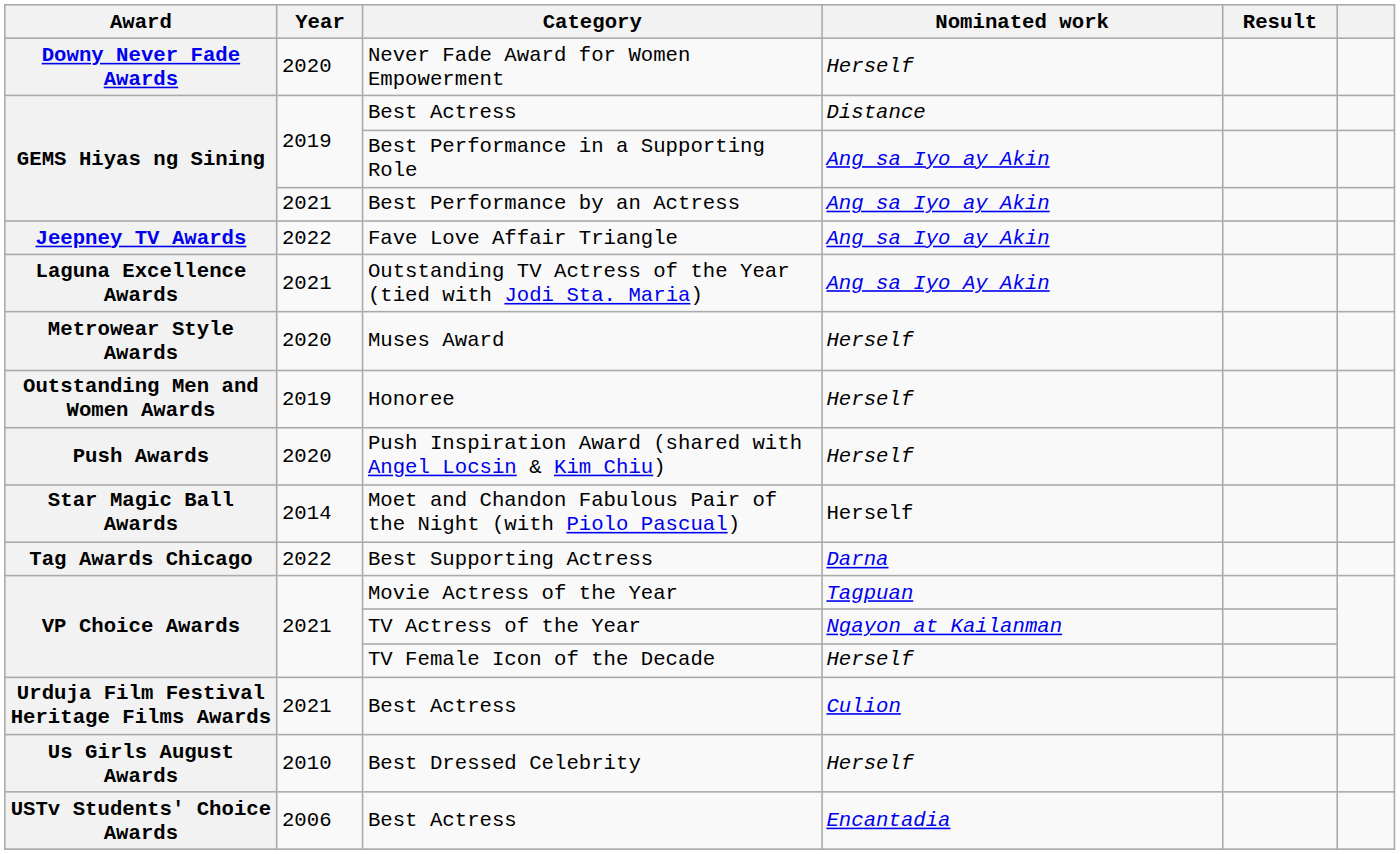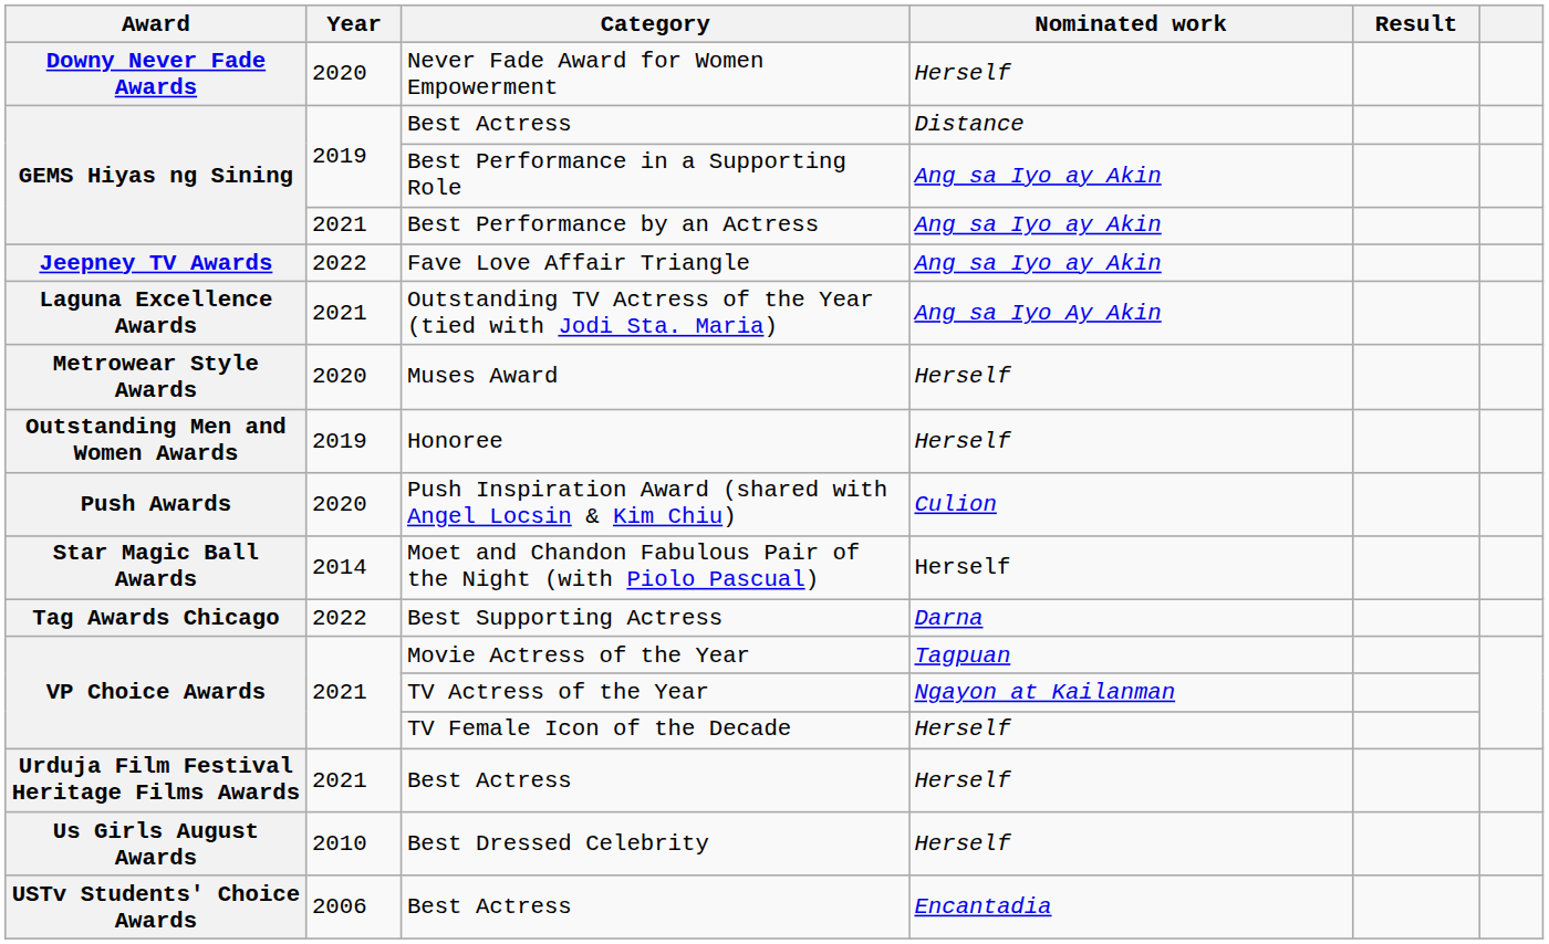 <table class="wikitable sortable plainrowheaders" style="width:99%;">
 <tr>
 <th scope="col" style="width:19%;">Award</th>
 <th scope="col" style="width:6%;">Year</th>
 <th scope="col" style="width:32%;">Category</th>
 <th scope="col" style="width:28%;">Nominated work</th>
 <th scope="col" style="width:8%;">Result</th>
 <th scope="col" style="width:4%;" class="unsortable"></th>
 </tr>
 <tr>
 <th scope="rowgroup"><a href='#'>Downy Never Fade Awards</a></th>
 <td>2020</td>
 <td>Never Fade Award for Women Empowerment</td>
 <td><em>Herself</em></td>
 <td></td>
 <td></td>
 </tr>
 <tr>
 <th scope="rowgroup" rowspan="3">GEMS Hiyas ng Sining</th>
 <td rowspan="2">2019</td>
 <td>Best Actress</td>
 <td><em>Distance</em></td>
 <td></td>
 <td></td>
 </tr>
 <tr>
 <td>Best Performance in a Supporting Role</td>
 <td><em><a href='#'>Ang sa Iyo ay Akin</a></em></td>
 <td></td>
 <td></td>
 </tr>
 <tr>
 <td>2021</td>
 <td>Best Performance by an Actress</td>
 <td><em><a href='#'>Ang sa Iyo ay Akin</a></em></td>
 <td></td>
 <td></td>
 </tr>
 <tr>
 <th scope="rowgroup"><a href='#'>Jeepney TV Awards</a></th>
 <td>2022</td>
 <td>Fave Love Affair Triangle</td>
 <td><em><a href='#'>Ang sa Iyo ay Akin</a></em></td>
 <td></td>
 <td></td>
 </tr>
 <tr>
 <th scope="rowgroup">Laguna Excellence Awards</th>
 <td>2021</td>
 <td>Outstanding TV Actress of the Year (tied with <a href='#'>Jodi Sta. Maria</a>)</td>
 <td><em><a href='#'>Ang sa Iyo Ay Akin</a></em></td>
 <td></td>
 <td></td>
 </tr>
 <tr>
 <th scope="rowgroup">Metrowear Style Awards</th>
 <td>2020</td>
 <td>Muses Award</td>
 <td><em>Herself</em></td>
 <td></td>
 <td></td>
 </tr>
 <tr>
 <th scope="rowgroup">Outstanding Men and Women Awards</th>
 <td>2019</td>
 <td>Honoree</td>
 <td><em>Herself</em></td>
 <td></td>
 <td></td>
 </tr>
 <tr>
 <th scope="rowgroup">Push Awards</th>
 <td>2020</td>
 <td>Push Inspiration Award (shared with <a href='#'>Angel Locsin</a> & <a href='#'>Kim Chiu</a>)</td>
-<td><em>Herself</em></td>
+<td><em><a href='#'>Culion</a></em></td>
 <td></td>
 <td></td>
 </tr>
 <tr>
 <th scope="rowgroup">Star Magic Ball Awards</th>
 <td>2014</td>
 <td>Moet and Chandon Fabulous Pair of the Night (with <a href='#'>Piolo Pascual</a>)</td>
 <td>Herself</td>
 <td></td>
 <td></td>
 </tr>
 <tr>
 <th scope="rowgroup">Tag Awards Chicago</th>
 <td>2022</td>
 <td>Best Supporting Actress</td>
 <td><em><a href='#'>Darna</a></em></td>
 <td></td>
 <td></td>
 </tr>
 <tr>
 <th scope="rowgroup" rowspan="3">VP Choice Awards</th>
 <td rowspan="3">2021</td>
 <td>Movie Actress of the Year</td>
 <td><em><a href='#'>Tagpuan</a></em></td>
 <td></td>
 <td rowspan="3"></td>
 </tr>
 <tr>
 <td>TV Actress of the Year</td>
 <td><em><a href='#'>Ngayon at Kailanman</a></em></td>
 <td></td>
 </tr>
 <tr>
 <td>TV Female Icon of the Decade</td>
 <td><em>Herself</em></td>
 <td></td>
 </tr>
 <tr>
 <th scope="rowgroup">Urduja Film Festival Heritage Films Awards</th>
 <td>2021</td>
 <td>Best Actress</td>
-<td><em><a href='#'>Culion</a></em></td>
+<td><em>Herself</em></td>
 <td></td>
 <td></td>
 </tr>
 <tr>
 <th scope="rowgroup">Us Girls August Awards</th>
 <td>2010</td>
 <td>Best Dressed Celebrity</td>
 <td><em>Herself</em></td>
 <td></td>
 <td></td>
 </tr>
 <tr>
 <th scope="rowgroup">USTv Students' Choice Awards</th>
 <td>2006</td>
 <td>Best Actress</td>
 <td><em><a href='#'>Encantadia</a></em></td>
 <td></td>
 <td></td>
 </tr>
 </table>
